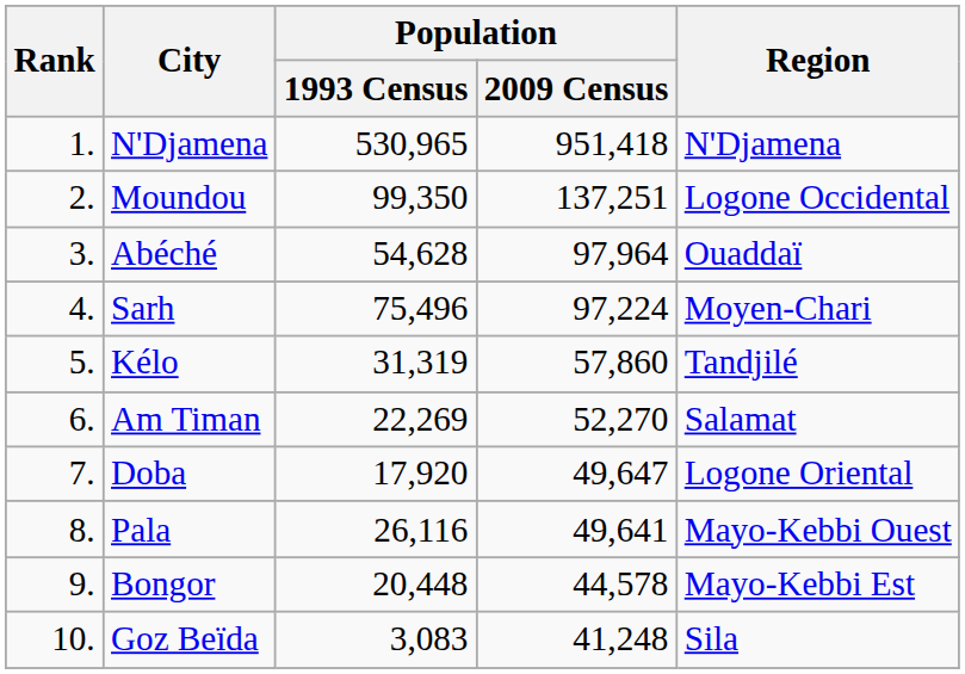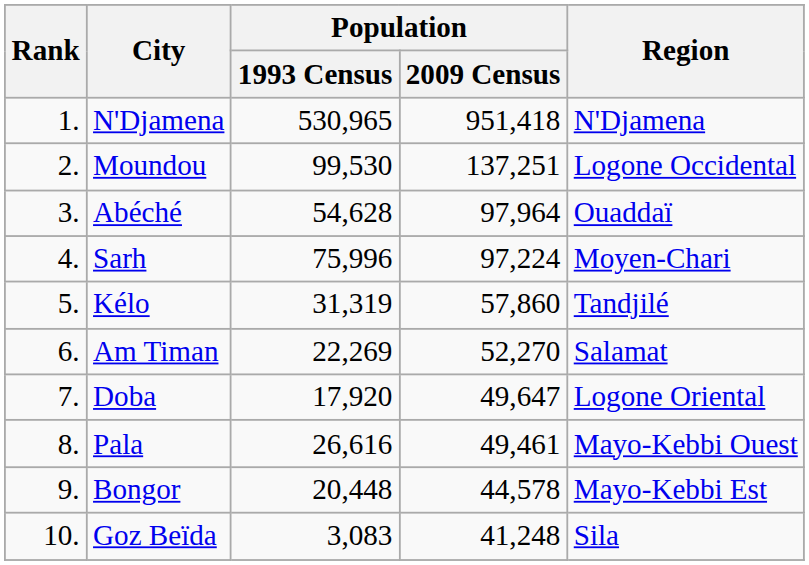 <table class="wikitable">
 <tr>
 <th rowspan="2">Rank</th>
 <th rowspan="2">City</th>
 <th colspan="2">Population</th>
 <th rowspan="2">Region</th>
 </tr>
 <tr>
 <th>1993 Census</th>
 <th>2009 Census</th>
 </tr>
 <tr>
 <td align=right>1.</td>
 <td><a href='#'>N'Djamena</a></td>
 <td align=right>530,965</td>
 <td align=right>951,418</td>
 <td><a href='#'>N'Djamena</a></td>
 </tr>
 <tr>
 <td align=right>2.</td>
 <td><a href='#'>Moundou</a></td>
-<td align=right>99,350</td>
+<td align=right>99,530</td>
 <td align=right>137,251</td>
 <td><a href='#'>Logone Occidental</a></td>
 </tr>
 <tr>
 <td align=right>3.</td>
 <td><a href='#'>Abéché</a></td>
 <td align=right>54,628</td>
 <td align=right>97,964</td>
 <td><a href='#'>Ouaddaï</a></td>
 </tr>
 <tr>
 <td align=right>4.</td>
 <td><a href='#'>Sarh</a></td>
-<td align=right>75,496</td>
+<td align=right>75,996</td>
 <td align=right>97,224</td>
 <td><a href='#'>Moyen-Chari</a></td>
 </tr>
 <tr>
 <td align=right>5.</td>
 <td><a href='#'>Kélo</a></td>
 <td align=right>31,319</td>
 <td align=right>57,860</td>
 <td><a href='#'>Tandjilé</a></td>
 </tr>
 <tr>
 <td align=right>6.</td>
 <td><a href='#'>Am Timan</a></td>
 <td align=right>22,269</td>
 <td align=right>52,270</td>
 <td><a href='#'>Salamat</a></td>
 </tr>
 <tr>
 <td align=right>7.</td>
 <td><a href='#'>Doba</a></td>
 <td align=right>17,920</td>
 <td align=right>49,647</td>
 <td><a href='#'>Logone Oriental</a></td>
 </tr>
 <tr>
 <td align=right>8.</td>
 <td><a href='#'>Pala</a></td>
-<td align=right>26,116</td>
-<td align=right>49,641</td>
+<td align=right>26,616</td>
+<td align=right>49,461</td>
 <td><a href='#'>Mayo-Kebbi Ouest</a></td>
 </tr>
 <tr>
 <td align=right>9.</td>
 <td><a href='#'>Bongor</a></td>
 <td align=right>20,448</td>
 <td align=right>44,578</td>
 <td><a href='#'>Mayo-Kebbi Est</a></td>
 </tr>
 <tr>
 <td align=right>10.</td>
 <td><a href='#'>Goz Beïda</a></td>
 <td align=right>3,083</td>
 <td align=right>41,248</td>
 <td><a href='#'>Sila</a></td>
 </tr>
 </table>
